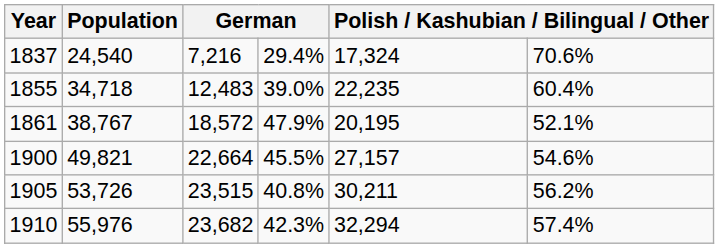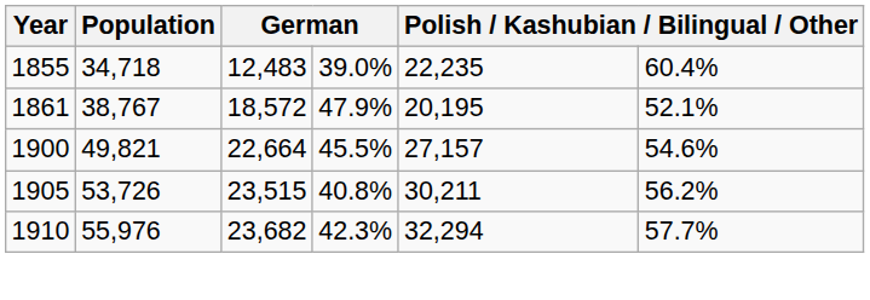 <table class="wikitable">
 <tr>
 <th>Year</th>
 <th>Population</th>
 <th colspan="2">German</th>
 <th colspan="2">Polish / Kashubian / Bilingual / Other</th>
-</tr>
-<tr>
-<td>1837</td>
-<td>24,540</td>
-<td>7,216</td>
-<td>29.4%</td>
-<td>17,324</td>
-<td>70.6%</td>
 </tr>
 <tr>
 <td>1855</td>
 <td>34,718</td>
 <td>12,483</td>
 <td>39.0%</td>
 <td>22,235</td>
 <td>60.4%</td>
 </tr>
 <tr>
 <td>1861</td>
 <td>38,767</td>
 <td>18,572</td>
 <td>47.9%</td>
 <td>20,195</td>
 <td>52.1%</td>
 </tr>
 <tr>
 <td>1900</td>
 <td>49,821</td>
 <td>22,664</td>
 <td>45.5%</td>
 <td>27,157</td>
 <td>54.6%</td>
 </tr>
 <tr>
 <td>1905</td>
 <td>53,726</td>
 <td>23,515</td>
 <td>40.8%</td>
 <td>30,211</td>
 <td>56.2%</td>
 </tr>
 <tr>
 <td>1910</td>
 <td>55,976</td>
 <td>23,682</td>
 <td>42.3%</td>
 <td>32,294</td>
-<td>57.4%</td>
+<td>57.7%</td>
 </tr>
 </table>
